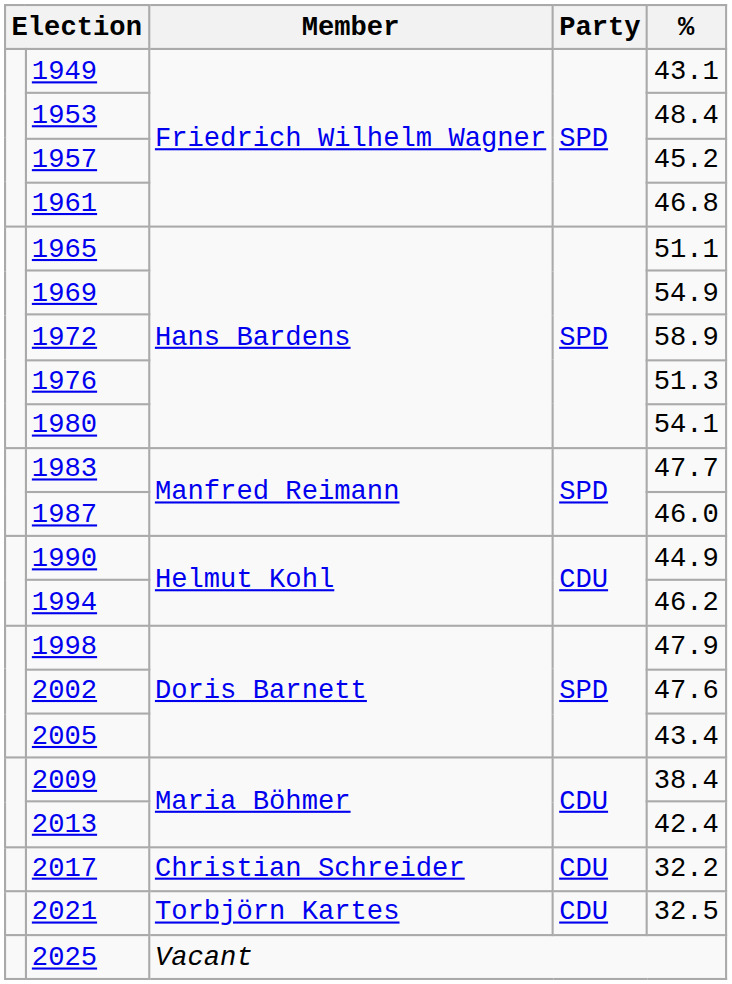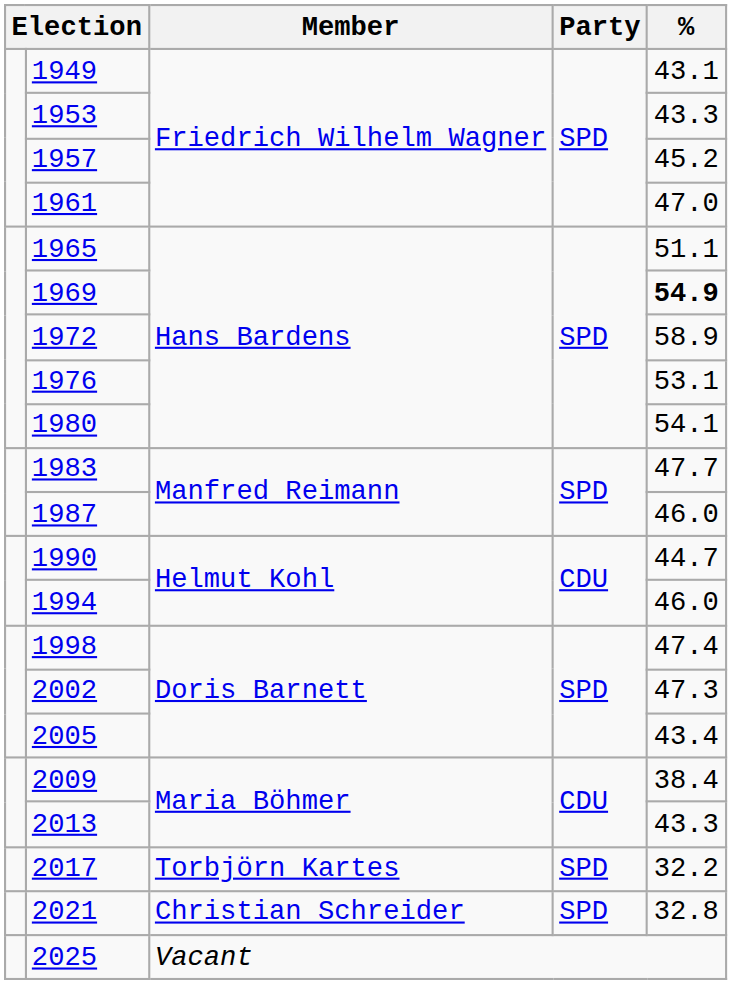 <table class=wikitable>
 <tr>
 <th colspan=2>Election</th>
 <th>Member</th>
 <th>Party</th>
 <th>%</th>
 </tr>
 <tr>
 <td rowspan=4 bgcolor=></td>
 <td><a href='#'>1949</a></td>
 <td rowspan=4><a href='#'>Friedrich Wilhelm Wagner</a></td>
 <td rowspan=4><a href='#'>SPD</a></td>
 <td align=right>43.1</td>
 </tr>
 <tr>
 <td><a href='#'>1953</a></td>
-<td align=right>48.4</td>
+<td align=right>43.3</td>
 </tr>
 <tr>
 <td><a href='#'>1957</a></td>
 <td align=right>45.2</td>
 </tr>
 <tr>
 <td><a href='#'>1961</a></td>
-<td align=right>46.8</td>
+<td align=right>47.0</td>
 </tr>
 <tr>
 <td rowspan=5 bgcolor=></td>
 <td><a href='#'>1965</a></td>
 <td rowspan=5><a href='#'>Hans Bardens</a></td>
 <td rowspan=5><a href='#'>SPD</a></td>
 <td align=right>51.1</td>
 </tr>
 <tr>
 <td><a href='#'>1969</a></td>
-<td align=right>54.9</td>
+<td align=right><strong>54.9</strong></td>
 </tr>
 <tr>
 <td><a href='#'>1972</a></td>
 <td align=right>58.9</td>
 </tr>
 <tr>
 <td><a href='#'>1976</a></td>
-<td align=right>51.3</td>
+<td align=right>53.1</td>
 </tr>
 <tr>
 <td><a href='#'>1980</a></td>
 <td align=right>54.1</td>
 </tr>
 <tr>
 <td rowspan=2 bgcolor=></td>
 <td><a href='#'>1983</a></td>
 <td rowspan=2><a href='#'>Manfred Reimann</a></td>
 <td rowspan=2><a href='#'>SPD</a></td>
 <td align=right>47.7</td>
 </tr>
 <tr>
 <td><a href='#'>1987</a></td>
 <td align=right>46.0</td>
 </tr>
 <tr>
 <td rowspan=2 bgcolor=></td>
 <td><a href='#'>1990</a></td>
 <td rowspan=2><a href='#'>Helmut Kohl</a></td>
 <td rowspan=2><a href='#'>CDU</a></td>
-<td align=right>44.9</td>
+<td align=right>44.7</td>
 </tr>
 <tr>
 <td><a href='#'>1994</a></td>
-<td align=right>46.2</td>
+<td align=right>46.0</td>
 </tr>
 <tr>
 <td rowspan=3 bgcolor=></td>
 <td><a href='#'>1998</a></td>
 <td rowspan=3><a href='#'>Doris Barnett</a></td>
 <td rowspan=3><a href='#'>SPD</a></td>
-<td align=right>47.9</td>
+<td align=right>47.4</td>
 </tr>
 <tr>
 <td><a href='#'>2002</a></td>
-<td align=right>47.6</td>
+<td align=right>47.3</td>
 </tr>
 <tr>
 <td><a href='#'>2005</a></td>
 <td align=right>43.4</td>
 </tr>
 <tr>
 <td rowspan=2 bgcolor=></td>
 <td><a href='#'>2009</a></td>
 <td rowspan=2><a href='#'>Maria Böhmer</a></td>
 <td rowspan=2><a href='#'>CDU</a></td>
 <td align=right>38.4</td>
 </tr>
 <tr>
 <td><a href='#'>2013</a></td>
-<td align=right>42.4</td>
+<td align=right>43.3</td>
 </tr>
 <tr>
 <td bgcolor=></td>
 <td><a href='#'>2017</a></td>
-<td><a href='#'>Christian Schreider</a></td>
-<td><a href='#'>CDU</a></td>
+<td><a href='#'>Torbjörn Kartes</a></td>
+<td><a href='#'>SPD</a></td>
 <td align=right>32.2</td>
 </tr>
 <tr>
 <td bgcolor=></td>
 <td><a href='#'>2021</a></td>
-<td><a href='#'>Torbjörn Kartes</a></td>
-<td><a href='#'>CDU</a></td>
-<td align=right>32.5</td>
+<td><a href='#'>Christian Schreider</a></td>
+<td><a href='#'>SPD</a></td>
+<td align=right>32.8</td>
 </tr>
 <tr>
 <td></td>
 <td><a href='#'>2025</a></td>
 <td colspan=3><em>Vacant</em></td>
 </tr>
 </table>
